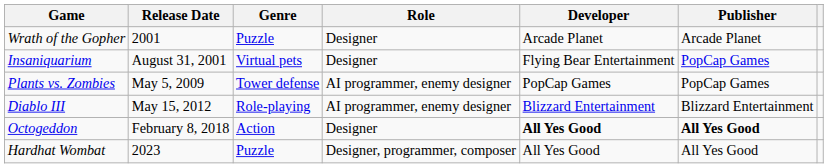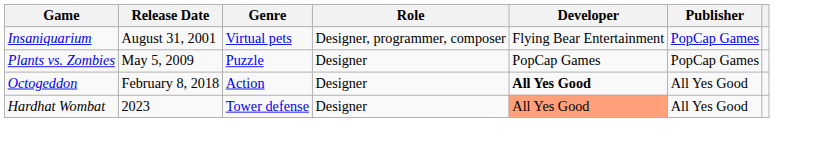 <table class="wikitable sortable" width="auto">
 <tr>
 <th scope="col">Game</th>
 <th scope="col">Release Date</th>
 <th scope="col">Genre</th>
 <th scope="col">Role</th>
 <th scope="col">Developer</th>
 <th scope="col">Publisher</th>
 <th scope="col" class="unsortable"></th>
 </tr>
 <tr>
-<td><em>Wrath of the Gopher</em></td>
-<td>2001</td>
-<td><a href='#'>Puzzle</a></td>
-<td>Designer</td>
-<td>Arcade Planet</td>
-<td>Arcade Planet</td>
-<td></td>
-</tr>
-<tr>
 <td><em><a href='#'>Insaniquarium</a></em></td>
 <td>August 31, 2001</td>
 <td><a href='#'>Virtual pets</a></td>
-<td>Designer</td>
+<td>Designer, programmer, composer</td>
 <td>Flying Bear Entertainment</td>
 <td><a href='#'>PopCap Games</a></td>
 <td></td>
 </tr>
 <tr>
 <td><em><a href='#'>Plants vs. Zombies</a></em></td>
 <td>May 5, 2009</td>
-<td><a href='#'>Tower defense</a></td>
-<td>AI programmer, enemy designer</td>
+<td><a href='#'>Puzzle</a></td>
+<td>Designer</td>
 <td>PopCap Games</td>
 <td>PopCap Games</td>
-<td></td>
-</tr>
-<tr>
-<td><em><a href='#'>Diablo III</a></em></td>
-<td>May 15, 2012</td>
-<td><a href='#'>Role-playing</a></td>
-<td>AI programmer, enemy designer</td>
-<td><a href='#'>Blizzard Entertainment</a></td>
-<td>Blizzard Entertainment</td>
 <td></td>
 </tr>
 <tr>
 <td><em><a href='#'>Octogeddon</a></em></td>
 <td>February 8, 2018</td>
 <td><a href='#'>Action</a></td>
 <td>Designer</td>
 <td><strong>All Yes Good</strong></td>
-<td><strong>All Yes Good</strong></td>
+<td>All Yes Good</td>
 <td></td>
 </tr>
 <tr>
 <td><em>Hardhat Wombat</em></td>
 <td>2023</td>
-<td><a href='#'>Puzzle</a></td>
-<td>Designer, programmer, composer</td>
-<td>All Yes Good</td>
+<td><a href='#'>Tower defense</a></td>
+<td>Designer</td>
+<td style="background: lightsalmon;">All Yes Good</td>
 <td>All Yes Good</td>
 <td></td>
 </tr>
 </table>
